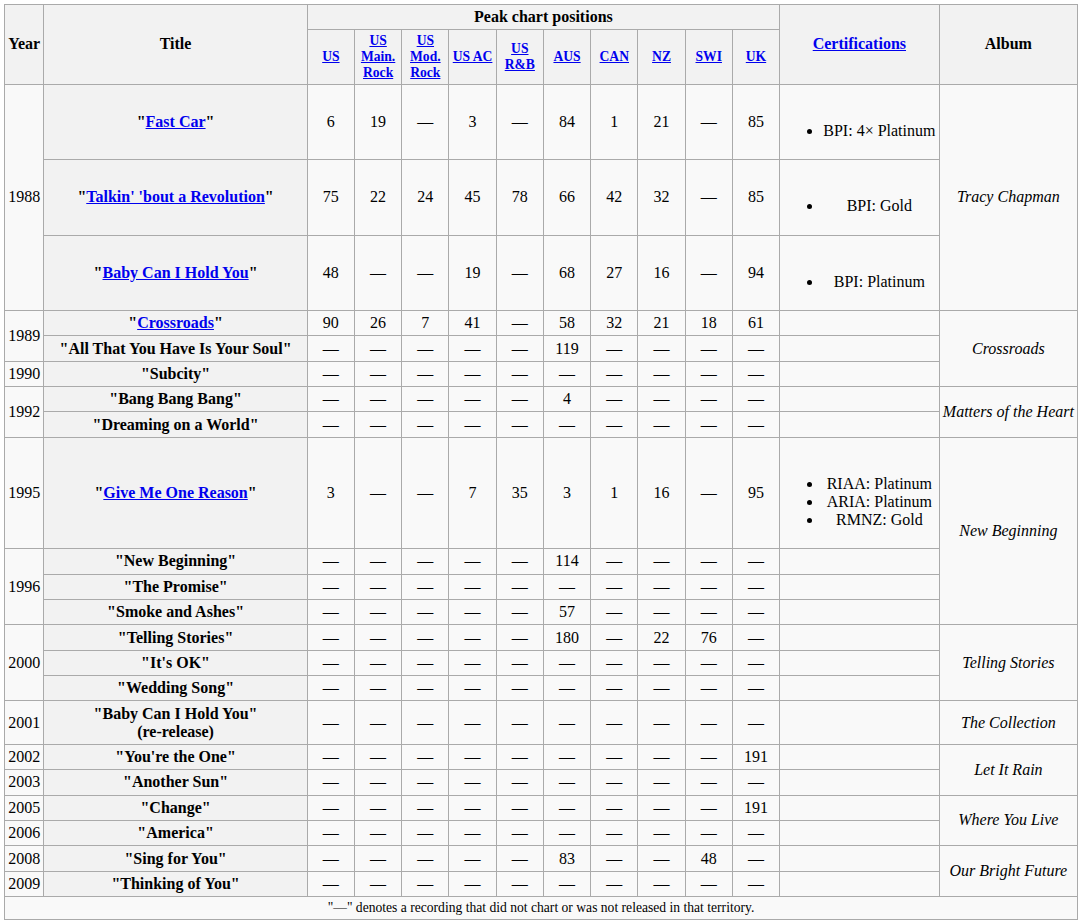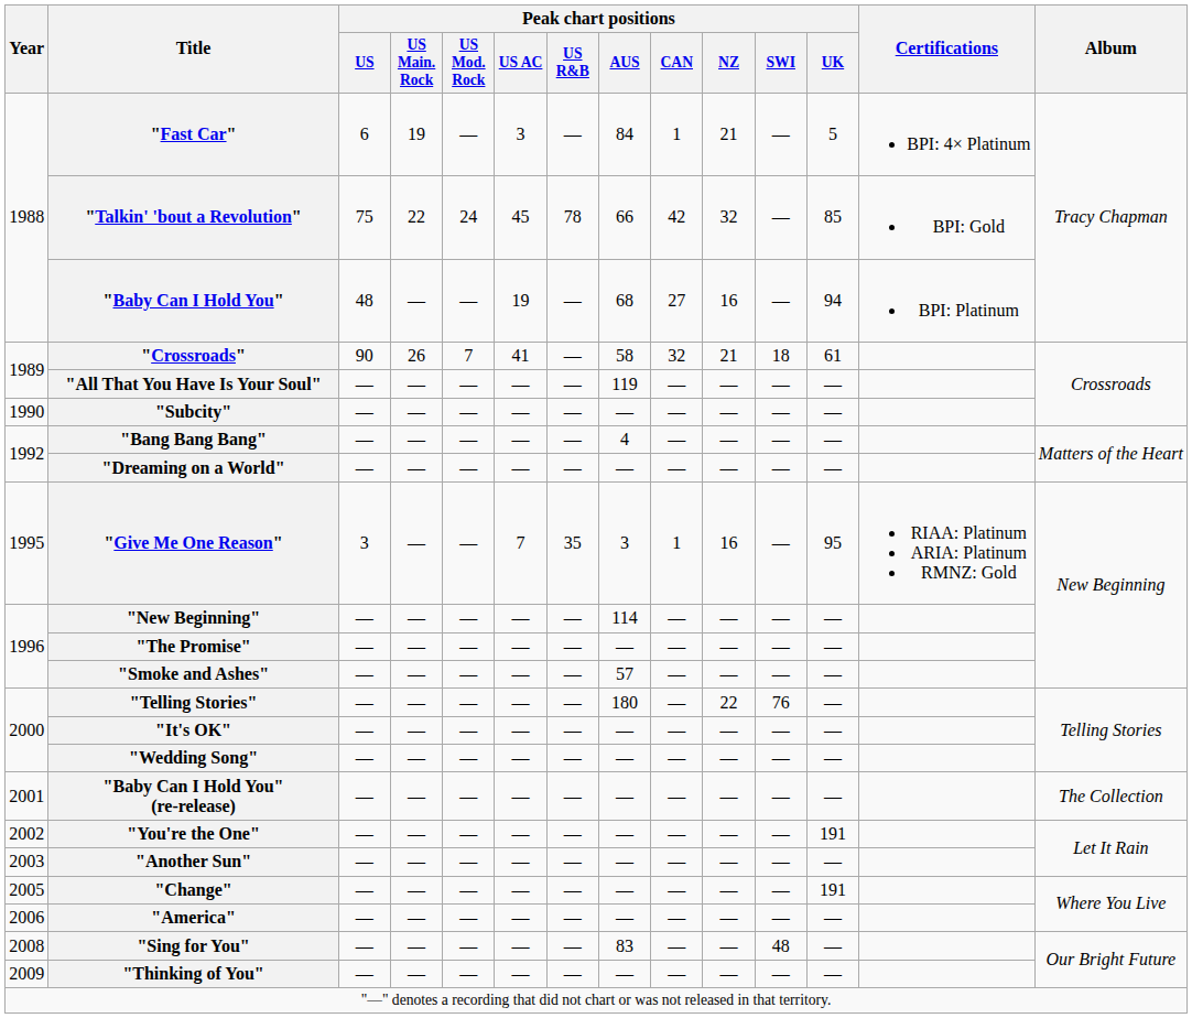 <table class="wikitable plainrowheaders" style="text-align:center;">
 <tr>
 <th scope="col" rowspan="2" style="width:1em;">Year</th>
 <th scope="col" rowspan="2" style="width:16em;">Title</th>
 <th scope="col" colspan="10">Peak chart positions</th>
 <th scope="col" rowspan="2"><a href='#'>Certifications</a></th>
 <th scope="col" rowspan="2">Album</th>
 </tr>
 <tr>
 <th scope="col" style="width:3em;font-size:85%;"><a href='#'>US</a><br></th>
 <th scope="col" style="width:3em;font-size:85%;"><a href='#'>US Main. Rock</a><br></th>
 <th scope="col" style="width:3em;font-size:85%;"><a href='#'>US Mod. Rock</a><br></th>
 <th scope="col" style="width:3em;font-size:85%;"><a href='#'>US AC</a><br></th>
 <th scope="col" style="width:3em;font-size:85%;"><a href='#'>US R&B</a><br></th>
 <th scope="col" style="width:3em;font-size:85%;"><a href='#'>AUS</a><br></th>
 <th scope="col" style="width:3em;font-size:85%;"><a href='#'>CAN</a><br></th>
 <th scope="col" style="width:3em;font-size:85%;"><a href='#'>NZ</a><br></th>
 <th scope="col" style="width:3em;font-size:85%;"><a href='#'>SWI</a><br></th>
 <th scope="col" style="width:3em;font-size:85%;"><a href='#'>UK</a><br></th>
 </tr>
 <tr>
 <td rowspan="3">1988</td>
 <th scope="row">"<a href='#'>Fast Car</a>"</th>
 <td>6</td>
 <td>19</td>
 <td>—</td>
 <td>3</td>
 <td>—</td>
 <td>84</td>
 <td>1</td>
 <td>21</td>
 <td>—</td>
-<td>85</td>
+<td>5</td>
 <td><br><ul><li>BPI: 4× Platinum</li></ul></td>
 <td rowspan="3"><em>Tracy Chapman</em></td>
 </tr>
 <tr>
 <th scope="row">"<a href='#'>Talkin' 'bout a Revolution</a>"</th>
 <td>75</td>
 <td>22</td>
 <td>24</td>
 <td>45</td>
 <td>78</td>
 <td>66</td>
 <td>42</td>
 <td>32</td>
 <td>—</td>
 <td>85</td>
 <td><br><ul><li>BPI: Gold</li></ul></td>
 </tr>
 <tr>
 <th scope="row">"<a href='#'>Baby Can I Hold You</a>"</th>
 <td>48</td>
 <td>—</td>
 <td>—</td>
 <td>19</td>
 <td>—</td>
 <td>68</td>
 <td>27</td>
 <td>16</td>
 <td>—</td>
 <td>94</td>
 <td><br><ul><li>BPI: Platinum</li></ul></td>
 </tr>
 <tr>
 <td rowspan="2">1989</td>
 <th scope="row">"<a href='#'>Crossroads</a>"</th>
 <td>90</td>
 <td>26</td>
 <td>7</td>
 <td>41</td>
 <td>—</td>
 <td>58</td>
 <td>32</td>
 <td>21</td>
 <td>18</td>
 <td>61</td>
 <td></td>
 <td rowspan="3"><em>Crossroads</em></td>
 </tr>
 <tr>
 <th scope="row">"All That You Have Is Your Soul"</th>
 <td>—</td>
 <td>—</td>
 <td>—</td>
 <td>—</td>
 <td>—</td>
 <td>119</td>
 <td>—</td>
 <td>—</td>
 <td>—</td>
 <td>—</td>
 <td></td>
 </tr>
 <tr>
 <td>1990</td>
 <th scope="row">"Subcity"</th>
 <td>—</td>
 <td>—</td>
 <td>—</td>
 <td>—</td>
 <td>—</td>
 <td>—</td>
 <td>—</td>
 <td>—</td>
 <td>—</td>
 <td>—</td>
 <td></td>
 </tr>
 <tr>
 <td rowspan="2">1992</td>
 <th scope="row">"Bang Bang Bang"</th>
 <td>—</td>
 <td>—</td>
 <td>—</td>
 <td>—</td>
 <td>—</td>
 <td>4</td>
 <td>—</td>
 <td>—</td>
 <td>—</td>
 <td>—</td>
 <td></td>
 <td rowspan="2"><em>Matters of the Heart</em></td>
 </tr>
 <tr>
 <th scope="row">"Dreaming on a World"</th>
 <td>—</td>
 <td>—</td>
 <td>—</td>
 <td>—</td>
 <td>—</td>
 <td>—</td>
 <td>—</td>
 <td>—</td>
 <td>—</td>
 <td>—</td>
 <td></td>
 </tr>
 <tr>
 <td>1995</td>
 <th scope="row">"<a href='#'>Give Me One Reason</a>"</th>
 <td>3</td>
 <td>—</td>
 <td>—</td>
 <td>7</td>
 <td>35</td>
 <td>3</td>
 <td>1</td>
 <td>16</td>
 <td>—</td>
 <td>95</td>
 <td><br><ul><li>RIAA: Platinum</li><li>ARIA: Platinum</li><li>RMNZ: Gold</li></ul></td>
 <td rowspan="4"><em>New Beginning</em></td>
 </tr>
 <tr>
 <td rowspan="3">1996</td>
 <th scope="row">"New Beginning"</th>
 <td>—</td>
 <td>—</td>
 <td>—</td>
 <td>—</td>
 <td>—</td>
 <td>114</td>
 <td>—</td>
 <td>—</td>
 <td>—</td>
 <td>—</td>
 <td></td>
 </tr>
 <tr>
 <th scope="row">"The Promise"</th>
 <td>—</td>
 <td>—</td>
 <td>—</td>
 <td>—</td>
 <td>—</td>
 <td>—</td>
 <td>—</td>
 <td>—</td>
 <td>—</td>
 <td>—</td>
 <td></td>
 </tr>
 <tr>
 <th scope="row">"Smoke and Ashes"</th>
 <td>—</td>
 <td>—</td>
 <td>—</td>
 <td>—</td>
 <td>—</td>
 <td>57</td>
 <td>—</td>
 <td>—</td>
 <td>—</td>
 <td>—</td>
 <td></td>
 </tr>
 <tr>
 <td rowspan="3">2000</td>
 <th scope="row">"Telling Stories"</th>
 <td>—</td>
 <td>—</td>
 <td>—</td>
 <td>—</td>
 <td>—</td>
 <td>180</td>
 <td>—</td>
 <td>22</td>
 <td>76</td>
 <td>—</td>
 <td></td>
 <td rowspan="3"><em>Telling Stories</em></td>
 </tr>
 <tr>
 <th scope="row">"It's OK"</th>
 <td>—</td>
 <td>—</td>
 <td>—</td>
 <td>—</td>
 <td>—</td>
 <td>—</td>
 <td>—</td>
 <td>—</td>
 <td>—</td>
 <td>—</td>
 <td></td>
 </tr>
 <tr>
 <th scope="row">"Wedding Song"</th>
 <td>—</td>
 <td>—</td>
 <td>—</td>
 <td>—</td>
 <td>—</td>
 <td>—</td>
 <td>—</td>
 <td>—</td>
 <td>—</td>
 <td>—</td>
 <td></td>
 </tr>
 <tr>
 <td>2001</td>
 <th scope="row">"Baby Can I Hold You"<br><span>(re-release)</span></th>
 <td>—</td>
 <td>—</td>
 <td>—</td>
 <td>—</td>
 <td>—</td>
 <td>—</td>
 <td>—</td>
 <td>—</td>
 <td>—</td>
 <td>—</td>
 <td></td>
 <td><em>The Collection</em></td>
 </tr>
 <tr>
 <td>2002</td>
 <th scope="row">"You're the One"</th>
 <td>—</td>
 <td>—</td>
 <td>—</td>
 <td>—</td>
 <td>—</td>
 <td>—</td>
 <td>—</td>
 <td>—</td>
 <td>—</td>
 <td>191</td>
 <td></td>
 <td rowspan="2"><em>Let It Rain</em></td>
 </tr>
 <tr>
 <td>2003</td>
 <th scope="row">"Another Sun"</th>
 <td>—</td>
 <td>—</td>
 <td>—</td>
 <td>—</td>
 <td>—</td>
 <td>—</td>
 <td>—</td>
 <td>—</td>
 <td>—</td>
 <td>—</td>
 <td></td>
 </tr>
 <tr>
 <td>2005</td>
 <th scope="row">"Change"</th>
 <td>—</td>
 <td>—</td>
 <td>—</td>
 <td>—</td>
 <td>—</td>
 <td>—</td>
 <td>—</td>
 <td>—</td>
 <td>—</td>
 <td>191</td>
 <td></td>
 <td rowspan="2"><em>Where You Live</em></td>
 </tr>
 <tr>
 <td>2006</td>
 <th scope="row">"America"</th>
 <td>—</td>
 <td>—</td>
 <td>—</td>
 <td>—</td>
 <td>—</td>
 <td>—</td>
 <td>—</td>
 <td>—</td>
 <td>—</td>
 <td>—</td>
 <td></td>
 </tr>
 <tr>
 <td>2008</td>
 <th scope="row">"Sing for You"</th>
 <td>—</td>
 <td>—</td>
 <td>—</td>
 <td>—</td>
 <td>—</td>
 <td>83</td>
 <td>—</td>
 <td>—</td>
 <td>48</td>
 <td>—</td>
 <td></td>
 <td rowspan="2"><em>Our Bright Future</em></td>
 </tr>
 <tr>
 <td>2009</td>
 <th scope="row">"Thinking of You"</th>
 <td>—</td>
 <td>—</td>
 <td>—</td>
 <td>—</td>
 <td>—</td>
 <td>—</td>
 <td>—</td>
 <td>—</td>
 <td>—</td>
 <td>—</td>
 <td></td>
 </tr>
 <tr>
 <td colspan="20" style="font-size:85%;">"—" denotes a recording that did not chart or was not released in that territory.</td>
 </tr>
 </table>
